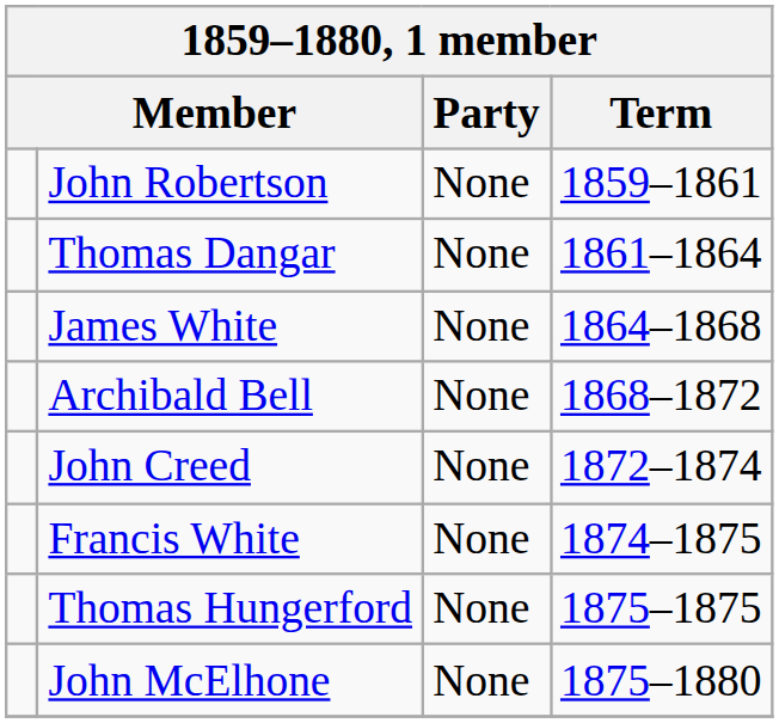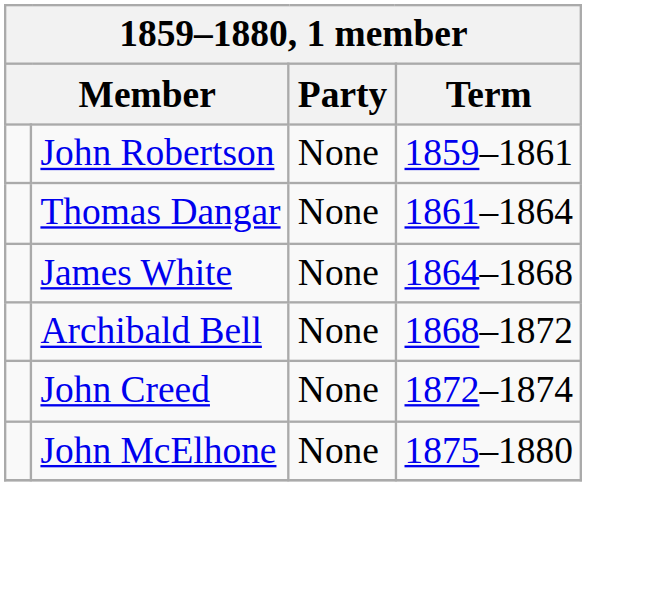 <table class="wikitable">
 <tr>
 <th colspan="4">1859–1880, 1 member</th>
 </tr>
 <tr>
 <th colspan="2">Member</th>
 <th>Party</th>
 <th>Term</th>
 </tr>
 <tr>
 <td> </td>
 <td><a href='#'>John Robertson</a></td>
 <td>None</td>
 <td><a href='#'>1859</a>–1861</td>
 </tr>
 <tr>
 <td> </td>
 <td><a href='#'>Thomas Dangar</a></td>
 <td>None</td>
 <td><a href='#'>1861</a>–1864</td>
 </tr>
 <tr>
 <td> </td>
 <td><a href='#'>James White</a></td>
 <td>None</td>
 <td><a href='#'>1864</a>–1868</td>
 </tr>
 <tr>
 <td> </td>
 <td><a href='#'>Archibald Bell</a></td>
 <td>None</td>
 <td><a href='#'>1868</a>–1872</td>
 </tr>
 <tr>
 <td> </td>
 <td><a href='#'>John Creed</a></td>
 <td>None</td>
 <td><a href='#'>1872</a>–1874</td>
 </tr>
 <tr>
 <td> </td>
-<td><a href='#'>Francis White</a></td>
-<td>None</td>
-<td><a href='#'>1874</a>–1875</td>
-</tr>
-<tr>
-<td> </td>
-<td><a href='#'>Thomas Hungerford</a></td>
-<td>None</td>
-<td><a href='#'>1875</a>–1875</td>
-</tr>
-<tr>
-<td> </td>
 <td><a href='#'>John McElhone</a></td>
 <td>None</td>
 <td><a href='#'>1875</a>–1880</td>
 </tr>
 <tr>
 </tr>
 </table>
